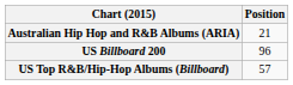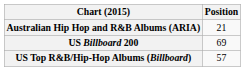 <table class="wikitable sortable plainrowheaders" style="text-align:center">
 <tr>
 <th scope="col">Chart (2015)</th>
 <th scope="col">Position</th>
 </tr>
 <tr>
 <th scope="row">Australian Hip Hop and R&B Albums (ARIA)</th>
 <td>21</td>
 </tr>
 <tr>
 <th scope="row">US <em>Billboard</em> 200</th>
-<td>96</td>
+<td>69</td>
 </tr>
 <tr>
 <th scope="row">US Top R&B/Hip-Hop Albums (<em>Billboard</em>)</th>
 <td>57</td>
 </tr>
 </table>
